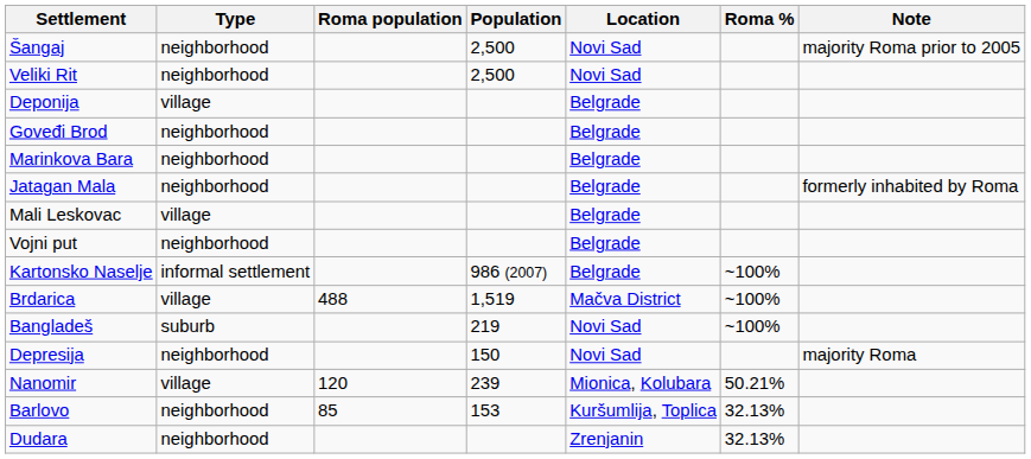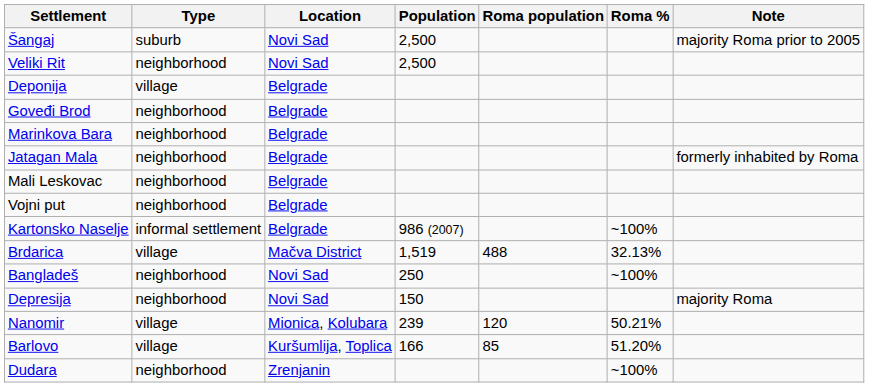 <table class="wikitable">
 <tr>
 <th>Settlement</th>
 <th>Type</th>
+<th>Location</th>
+<th>Population</th>
 <th>Roma population</th>
-<th>Population</th>
-<th>Location</th>
 <th>Roma %</th>
 <th>Note</th>
 </tr>
 <tr>
 <td><a href='#'>Šangaj</a></td>
-<td>neighborhood</td>
+<td>suburb</td>
+<td><a href='#'>Novi Sad</a></td>
+<td>2,500</td>
 <td></td>
-<td>2,500</td>
-<td><a href='#'>Novi Sad</a></td>
 <td></td>
 <td>majority Roma prior to 2005</td>
 </tr>
 <tr>
 <td><a href='#'>Veliki Rit</a></td>
 <td>neighborhood</td>
+<td><a href='#'>Novi Sad</a></td>
+<td>2,500</td>
 <td></td>
-<td>2,500</td>
-<td><a href='#'>Novi Sad</a></td>
 <td></td>
 <td></td>
 </tr>
 <tr>
 <td><a href='#'>Deponija</a></td>
 <td>village</td>
+<td><a href='#'>Belgrade</a></td>
 <td></td>
 <td></td>
-<td><a href='#'>Belgrade</a></td>
 <td></td>
 <td></td>
 </tr>
 <tr>
 <td><a href='#'>Goveđi Brod</a></td>
 <td>neighborhood</td>
+<td><a href='#'>Belgrade</a></td>
 <td></td>
 <td></td>
-<td><a href='#'>Belgrade</a></td>
 <td></td>
 <td></td>
 </tr>
 <tr>
 <td><a href='#'>Marinkova Bara</a></td>
 <td>neighborhood</td>
+<td><a href='#'>Belgrade</a></td>
 <td></td>
 <td></td>
-<td><a href='#'>Belgrade</a></td>
 <td></td>
 <td></td>
 </tr>
 <tr>
 <td><a href='#'>Jatagan Mala</a></td>
 <td>neighborhood</td>
+<td><a href='#'>Belgrade</a></td>
 <td></td>
 <td></td>
-<td><a href='#'>Belgrade</a></td>
 <td></td>
 <td>formerly inhabited by Roma</td>
 </tr>
 <tr>
 <td>Mali Leskovac</td>
-<td>village</td>
+<td>neighborhood</td>
+<td><a href='#'>Belgrade</a></td>
 <td></td>
 <td></td>
-<td><a href='#'>Belgrade</a></td>
 <td></td>
 <td></td>
 </tr>
 <tr>
 <td>Vojni put</td>
 <td>neighborhood</td>
+<td><a href='#'>Belgrade</a></td>
 <td></td>
 <td></td>
-<td><a href='#'>Belgrade</a></td>
 <td></td>
 <td></td>
 </tr>
 <tr>
 <td><a href='#'>Kartonsko Naselje</a></td>
 <td>informal settlement</td>
+<td><a href='#'>Belgrade</a></td>
+<td>986 <small>(2007)</small></td>
 <td></td>
-<td>986 <small>(2007)</small></td>
-<td><a href='#'>Belgrade</a></td>
 <td>~100%</td>
 <td></td>
 </tr>
 <tr>
 <td><a href='#'>Brdarica</a></td>
 <td>village</td>
+<td><a href='#'>Mačva District</a></td>
+<td>1,519</td>
 <td>488</td>
-<td>1,519</td>
-<td><a href='#'>Mačva District</a></td>
-<td>~100%</td>
+<td>32.13%</td>
 <td></td>
 </tr>
 <tr>
 <td><a href='#'>Bangladeš</a></td>
-<td>suburb</td>
+<td>neighborhood</td>
+<td><a href='#'>Novi Sad</a></td>
+<td>250</td>
 <td></td>
-<td>219</td>
-<td><a href='#'>Novi Sad</a></td>
 <td>~100%</td>
 <td></td>
 </tr>
 <tr>
 <td><a href='#'>Depresija</a></td>
 <td>neighborhood</td>
+<td><a href='#'>Novi Sad</a></td>
+<td>150</td>
 <td></td>
-<td>150</td>
-<td><a href='#'>Novi Sad</a></td>
 <td></td>
 <td>majority Roma</td>
 </tr>
 <tr>
 <td><a href='#'>Nanomir</a></td>
 <td>village</td>
+<td><a href='#'>Mionica</a>, <a href='#'>Kolubara</a></td>
+<td>239</td>
 <td>120</td>
-<td>239</td>
-<td><a href='#'>Mionica</a>, <a href='#'>Kolubara</a></td>
 <td>50.21%</td>
 <td></td>
 </tr>
 <tr>
 <td><a href='#'>Barlovo</a></td>
-<td>neighborhood</td>
+<td>village</td>
+<td><a href='#'>Kuršumlija</a>, <a href='#'>Toplica</a></td>
+<td>166</td>
 <td>85</td>
-<td>153</td>
-<td><a href='#'>Kuršumlija</a>, <a href='#'>Toplica</a></td>
-<td>32.13%</td>
+<td>51.20%</td>
 <td></td>
 </tr>
 <tr>
 <td><a href='#'>Dudara</a></td>
 <td>neighborhood</td>
+<td><a href='#'>Zrenjanin</a></td>
 <td></td>
 <td></td>
-<td><a href='#'>Zrenjanin</a></td>
-<td>32.13%</td>
+<td>~100%</td>
 <td></td>
 </tr>
 </table>
